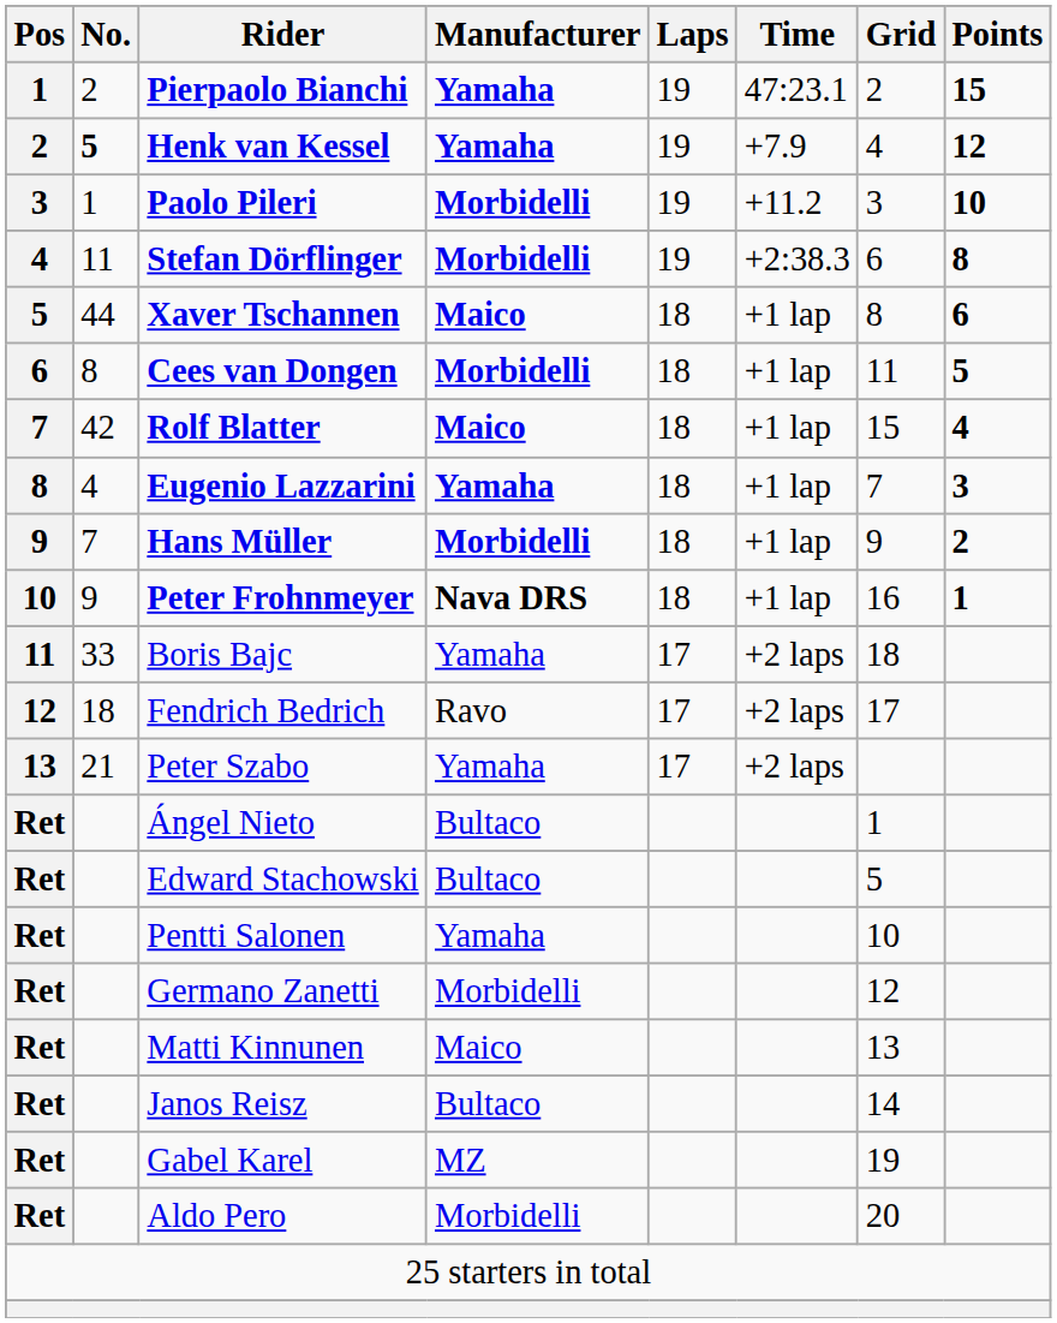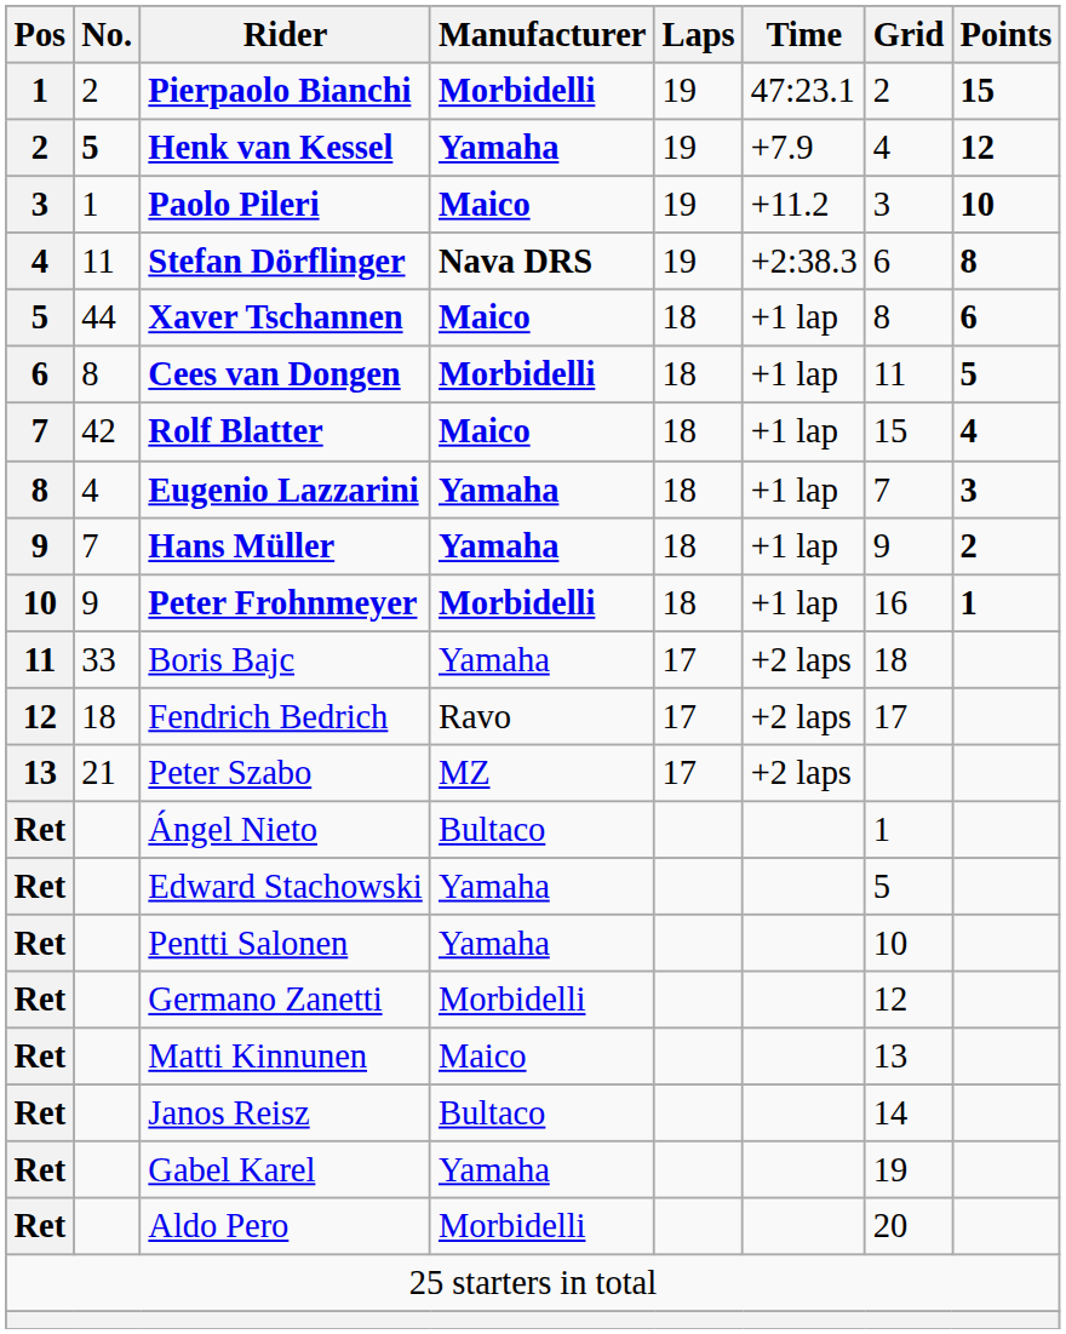 <table class="wikitable" style="font-size: 95%;">
 <tr>
 <th>Pos</th>
 <th>No.</th>
 <th>Rider</th>
 <th>Manufacturer</th>
 <th>Laps</th>
 <th>Time</th>
 <th>Grid</th>
 <th>Points</th>
 </tr>
 <tr>
 <th>1</th>
 <td>2</td>
 <td> <strong><a href='#'>Pierpaolo Bianchi</a></strong></td>
-<td><strong><a href='#'>Yamaha</a></strong></td>
+<td><strong><a href='#'>Morbidelli</a></strong></td>
 <td>19</td>
 <td>47:23.1</td>
 <td>2</td>
 <td><strong>15</strong></td>
 </tr>
 <tr>
 <th>2</th>
 <td><strong>5</strong></td>
 <td> <strong><a href='#'>Henk van Kessel</a></strong></td>
 <td><strong><a href='#'>Yamaha</a></strong></td>
 <td>19</td>
 <td>+7.9</td>
 <td>4</td>
 <td><strong>12</strong></td>
 </tr>
 <tr>
 <th>3</th>
 <td>1</td>
 <td> <strong><a href='#'>Paolo Pileri</a></strong></td>
-<td><strong><a href='#'>Morbidelli</a></strong></td>
+<td><strong><a href='#'>Maico</a></strong></td>
 <td>19</td>
 <td>+11.2</td>
 <td>3</td>
 <td><strong>10</strong></td>
 </tr>
 <tr>
 <th>4</th>
 <td>11</td>
 <td> <strong><a href='#'>Stefan Dörflinger</a></strong></td>
-<td><strong><a href='#'>Morbidelli</a></strong></td>
+<td><strong>Nava DRS</strong></td>
 <td>19</td>
 <td>+2:38.3</td>
 <td>6</td>
 <td><strong>8</strong></td>
 </tr>
 <tr>
 <th>5</th>
 <td>44</td>
 <td> <strong><a href='#'>Xaver Tschannen</a></strong></td>
 <td><strong><a href='#'>Maico</a></strong></td>
 <td>18</td>
 <td>+1 lap</td>
 <td>8</td>
 <td><strong>6</strong></td>
 </tr>
 <tr>
 <th>6</th>
 <td>8</td>
 <td> <strong><a href='#'>Cees van Dongen</a></strong></td>
 <td><strong><a href='#'>Morbidelli</a></strong></td>
 <td>18</td>
 <td>+1 lap</td>
 <td>11</td>
 <td><strong>5</strong></td>
 </tr>
 <tr>
 <th>7</th>
 <td>42</td>
 <td> <strong><a href='#'>Rolf Blatter</a></strong></td>
 <td><strong><a href='#'>Maico</a></strong></td>
 <td>18</td>
 <td>+1 lap</td>
 <td>15</td>
 <td><strong>4</strong></td>
 </tr>
 <tr>
 <th>8</th>
 <td>4</td>
 <td> <strong><a href='#'>Eugenio Lazzarini</a></strong></td>
 <td><strong><a href='#'>Yamaha</a></strong></td>
 <td>18</td>
 <td>+1 lap</td>
 <td>7</td>
 <td><strong>3</strong></td>
 </tr>
 <tr>
 <th>9</th>
 <td>7</td>
 <td> <strong><a href='#'>Hans Müller</a></strong></td>
-<td><strong><a href='#'>Morbidelli</a></strong></td>
+<td><strong><a href='#'>Yamaha</a></strong></td>
 <td>18</td>
 <td>+1 lap</td>
 <td>9</td>
 <td><strong>2</strong></td>
 </tr>
 <tr>
 <th>10</th>
 <td>9</td>
 <td> <strong><a href='#'>Peter Frohnmeyer</a></strong></td>
-<td><strong>Nava DRS</strong></td>
+<td><strong><a href='#'>Morbidelli</a></strong></td>
 <td>18</td>
 <td>+1 lap</td>
 <td>16</td>
 <td><strong>1</strong></td>
 </tr>
 <tr>
 <th>11</th>
 <td>33</td>
 <td> <a href='#'>Boris Bajc</a></td>
 <td><a href='#'>Yamaha</a></td>
 <td>17</td>
 <td>+2 laps</td>
 <td>18</td>
 <td></td>
 </tr>
 <tr>
 <th>12</th>
 <td>18</td>
 <td> <a href='#'>Fendrich Bedrich</a></td>
 <td>Ravo</td>
 <td>17</td>
 <td>+2 laps</td>
 <td>17</td>
 <td></td>
 </tr>
 <tr>
 <th>13</th>
 <td>21</td>
 <td> <a href='#'>Peter Szabo</a></td>
-<td><a href='#'>Yamaha</a></td>
+<td><a href='#'>MZ</a></td>
 <td>17</td>
 <td>+2 laps</td>
 <td></td>
 <td></td>
 </tr>
 <tr>
 <th>Ret</th>
 <td></td>
 <td> <a href='#'>Ángel Nieto</a></td>
 <td><a href='#'>Bultaco</a></td>
 <td></td>
 <td></td>
 <td>1</td>
 <td></td>
 </tr>
 <tr>
 <th>Ret</th>
 <td></td>
 <td> <a href='#'>Edward Stachowski</a></td>
-<td><a href='#'>Bultaco</a></td>
+<td><a href='#'>Yamaha</a></td>
 <td></td>
 <td></td>
 <td>5</td>
 <td></td>
 </tr>
 <tr>
 <th>Ret</th>
 <td></td>
 <td> <a href='#'>Pentti Salonen</a></td>
 <td><a href='#'>Yamaha</a></td>
 <td></td>
 <td></td>
 <td>10</td>
 <td></td>
 </tr>
 <tr>
 <th>Ret</th>
 <td></td>
 <td> <a href='#'>Germano Zanetti</a></td>
 <td><a href='#'>Morbidelli</a></td>
 <td></td>
 <td></td>
 <td>12</td>
 <td></td>
 </tr>
 <tr>
 <th>Ret</th>
 <td></td>
 <td> <a href='#'>Matti Kinnunen</a></td>
 <td><a href='#'>Maico</a></td>
 <td></td>
 <td></td>
 <td>13</td>
 <td></td>
 </tr>
 <tr>
 <th>Ret</th>
 <td></td>
 <td> <a href='#'>Janos Reisz</a></td>
 <td><a href='#'>Bultaco</a></td>
 <td></td>
 <td></td>
 <td>14</td>
 <td></td>
 </tr>
 <tr>
 <th>Ret</th>
 <td></td>
 <td> <a href='#'>Gabel Karel</a></td>
-<td><a href='#'>MZ</a></td>
+<td><a href='#'>Yamaha</a></td>
 <td></td>
 <td></td>
 <td>19</td>
 <td></td>
 </tr>
 <tr>
 <th>Ret</th>
 <td></td>
 <td> <a href='#'>Aldo Pero</a></td>
 <td><a href='#'>Morbidelli</a></td>
 <td></td>
 <td></td>
 <td>20</td>
 <td></td>
 </tr>
 <tr>
 <td colspan=8 align=center>25 starters in total</td>
 </tr>
 <tr>
 <th colspan=8></th>
 </tr>
 </table>
